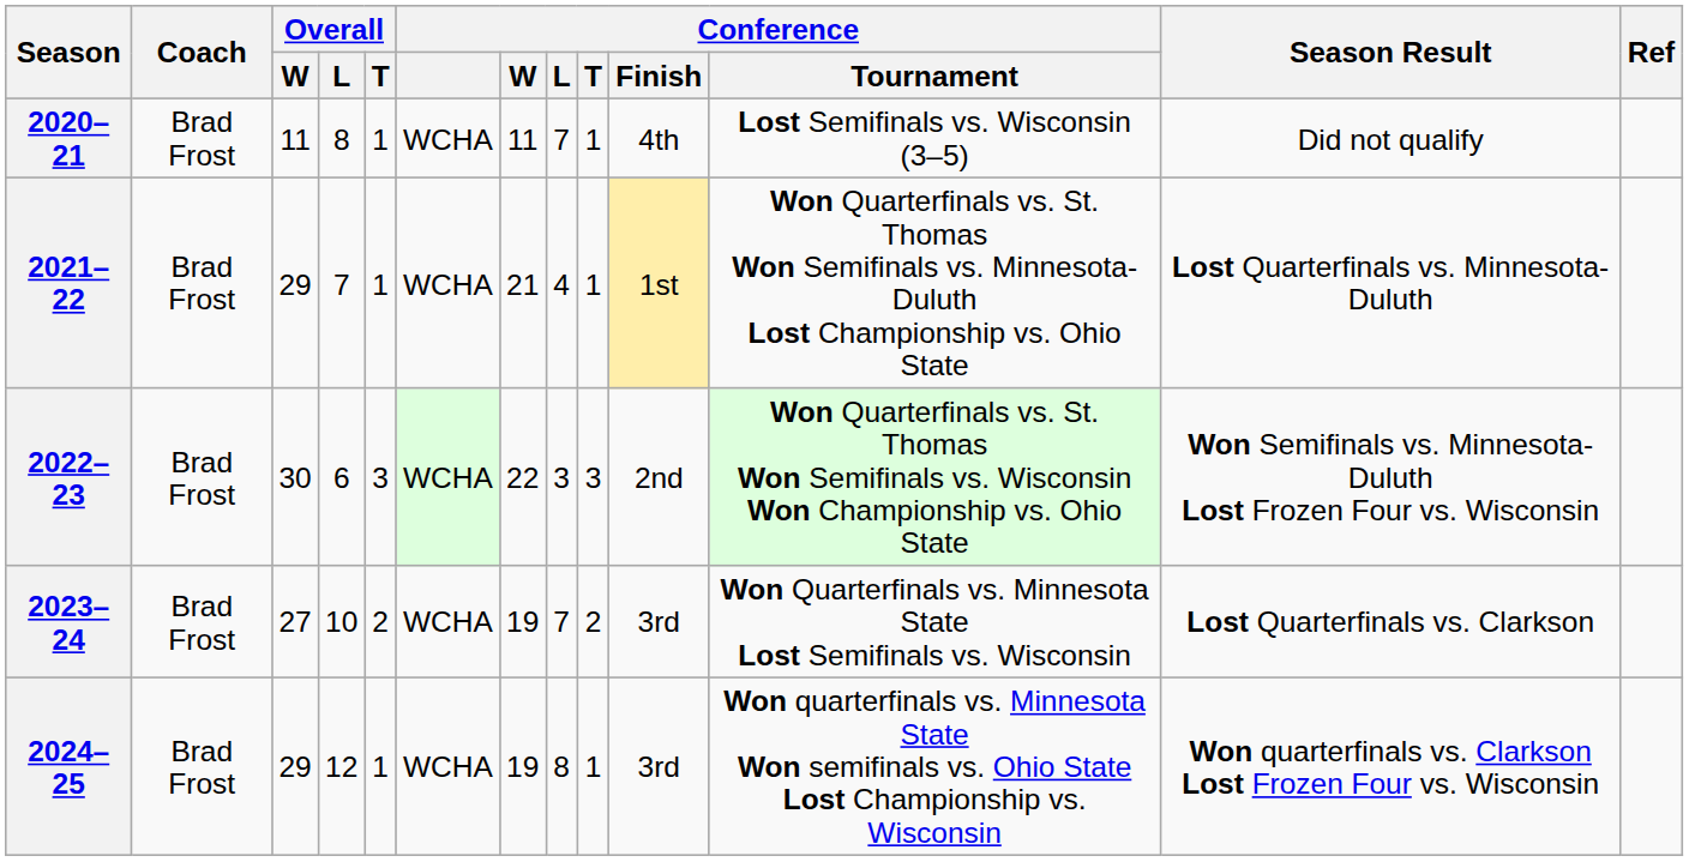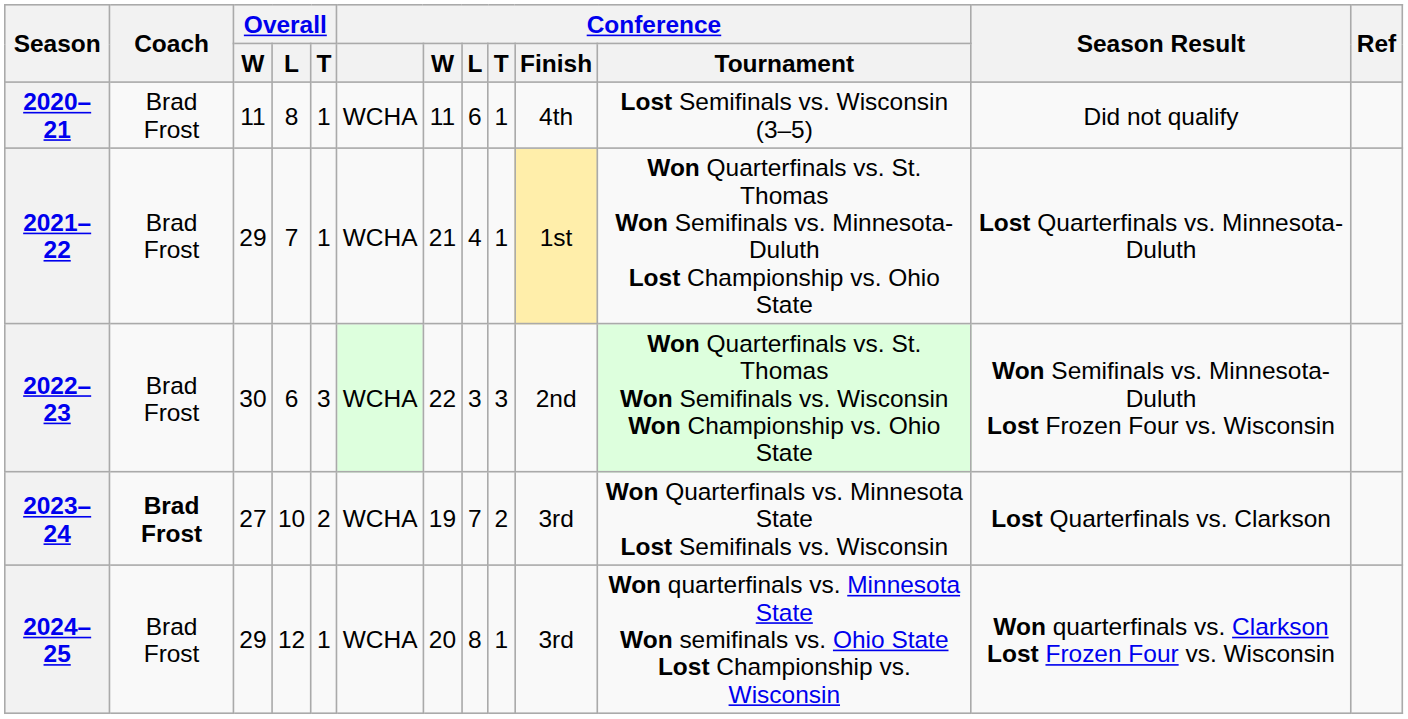 <table class="wikitable plainrowheaders" style="text-align: center; font-size: 95%">
 <tr>
 <th scope="col" rowspan="2">Season</th>
 <th scope="col" rowspan="2">Coach</th>
 <th colspan="3"><a href='#'>Overall</a></th>
 <th colspan="6"><a href='#'>Conference</a></th>
 <th scope="col" rowspan="2">Season Result</th>
 <th scope="col" rowspan="2">Ref</th>
 </tr>
 <tr>
 <th scope="col">W</th>
 <th scope="col">L</th>
 <th scope="col">T</th>
 <th></th>
 <th scope="col">W</th>
 <th scope="col">L</th>
 <th scope="col">T</th>
 <th scope="col">Finish</th>
 <th scope="col">Tournament</th>
 </tr>
 <tr>
 <th scope="row" style="text-align:center;"><a href='#'>2020–21</a></th>
 <td>Brad Frost</td>
 <td>11</td>
 <td>8</td>
 <td>1</td>
 <td>WCHA</td>
 <td>11</td>
-<td>7</td>
+<td>6</td>
 <td>1</td>
 <td>4th</td>
 <td><strong>Lost</strong> Semifinals vs. Wisconsin (3–5)</td>
 <td>Did not qualify</td>
 <td></td>
 </tr>
 <tr>
 <th scope="row" style="text-align:center;"><a href='#'>2021–22</a></th>
 <td>Brad Frost</td>
 <td>29</td>
 <td>7</td>
 <td>1</td>
 <td>WCHA</td>
 <td>21</td>
 <td>4</td>
 <td>1</td>
 <td style="background: #fea;">1st</td>
 <td><strong>Won</strong> Quarterfinals vs. St. Thomas <br><strong>Won</strong> Semifinals vs. Minnesota-Duluth <br><strong>Lost</strong> Championship vs. Ohio State </td>
 <td><strong>Lost</strong> Quarterfinals vs. Minnesota-Duluth </td>
 <td></td>
 </tr>
 <tr>
 <th scope="row" style="text-align:center;"><a href='#'>2022–23</a></th>
 <td>Brad Frost</td>
 <td>30</td>
 <td>6</td>
 <td>3</td>
 <td style="background: #dfd;">WCHA</td>
 <td>22</td>
 <td>3</td>
 <td>3</td>
 <td>2nd</td>
 <td style="background:#dfd;"><strong>Won</strong> Quarterfinals vs. St. Thomas <br><strong>Won</strong> Semifinals vs. Wisconsin <br><strong>Won</strong> Championship vs. Ohio State </td>
 <td><strong>Won</strong> Semifinals vs. Minnesota-Duluth <br><strong>Lost</strong> Frozen Four vs. Wisconsin </td>
 <td></td>
 </tr>
 <tr>
 <th scope="row" style="text-align:center;"><a href='#'>2023–24</a></th>
-<td>Brad Frost</td>
+<td><strong>Brad Frost</strong></td>
 <td>27</td>
 <td>10</td>
 <td>2</td>
 <td>WCHA</td>
 <td>19</td>
 <td>7</td>
 <td>2</td>
 <td>3rd</td>
 <td><strong>Won</strong> Quarterfinals vs. Minnesota State <br><strong>Lost</strong> Semifinals vs. Wisconsin </td>
 <td><strong>Lost</strong> Quarterfinals vs. Clarkson </td>
 <td></td>
 </tr>
 <tr>
 <th scope="row" style="text-align:center;"><a href='#'>2024–25</a></th>
 <td>Brad Frost</td>
 <td>29</td>
 <td>12</td>
 <td>1</td>
 <td>WCHA</td>
-<td>19</td>
+<td>20</td>
 <td>8</td>
 <td>1</td>
 <td>3rd</td>
 <td><strong>Won</strong> quarterfinals vs. <a href='#'>Minnesota State</a> <br><strong>Won</strong> semifinals vs. <a href='#'>Ohio State</a> <br><strong>Lost</strong> Championship vs. <a href='#'>Wisconsin</a> </td>
 <td><strong>Won</strong> quarterfinals vs. <a href='#'>Clarkson</a> <br><strong>Lost</strong> <a href='#'>Frozen Four</a> vs. Wisconsin </td>
 <td></td>
 </tr>
 </table>
